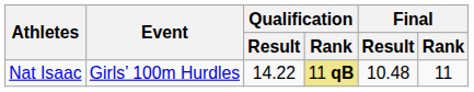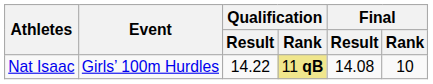 <table class="wikitable" border="1" style="font-size:90%">
 <tr>
 <th rowspan=2>Athletes</th>
 <th rowspan=2>Event</th>
 <th colspan=2>Qualification</th>
 <th colspan=2>Final</th>
 </tr>
 <tr>
 <th>Result</th>
 <th>Rank</th>
 <th>Result</th>
 <th>Rank</th>
 </tr>
 <tr>
 <td><a href='#'>Nat Isaac</a></td>
 <td><a href='#'>Girls’ 100m Hurdles</a></td>
 <td align=center>14.22</td>
 <td align=center style="background: khaki;">11 <strong>qB</strong></td>
-<td align=center>10.48</td>
-<td align=center>11</td>
+<td align=center>14.08</td>
+<td align=center>10</td>
 </tr>
 </table>
